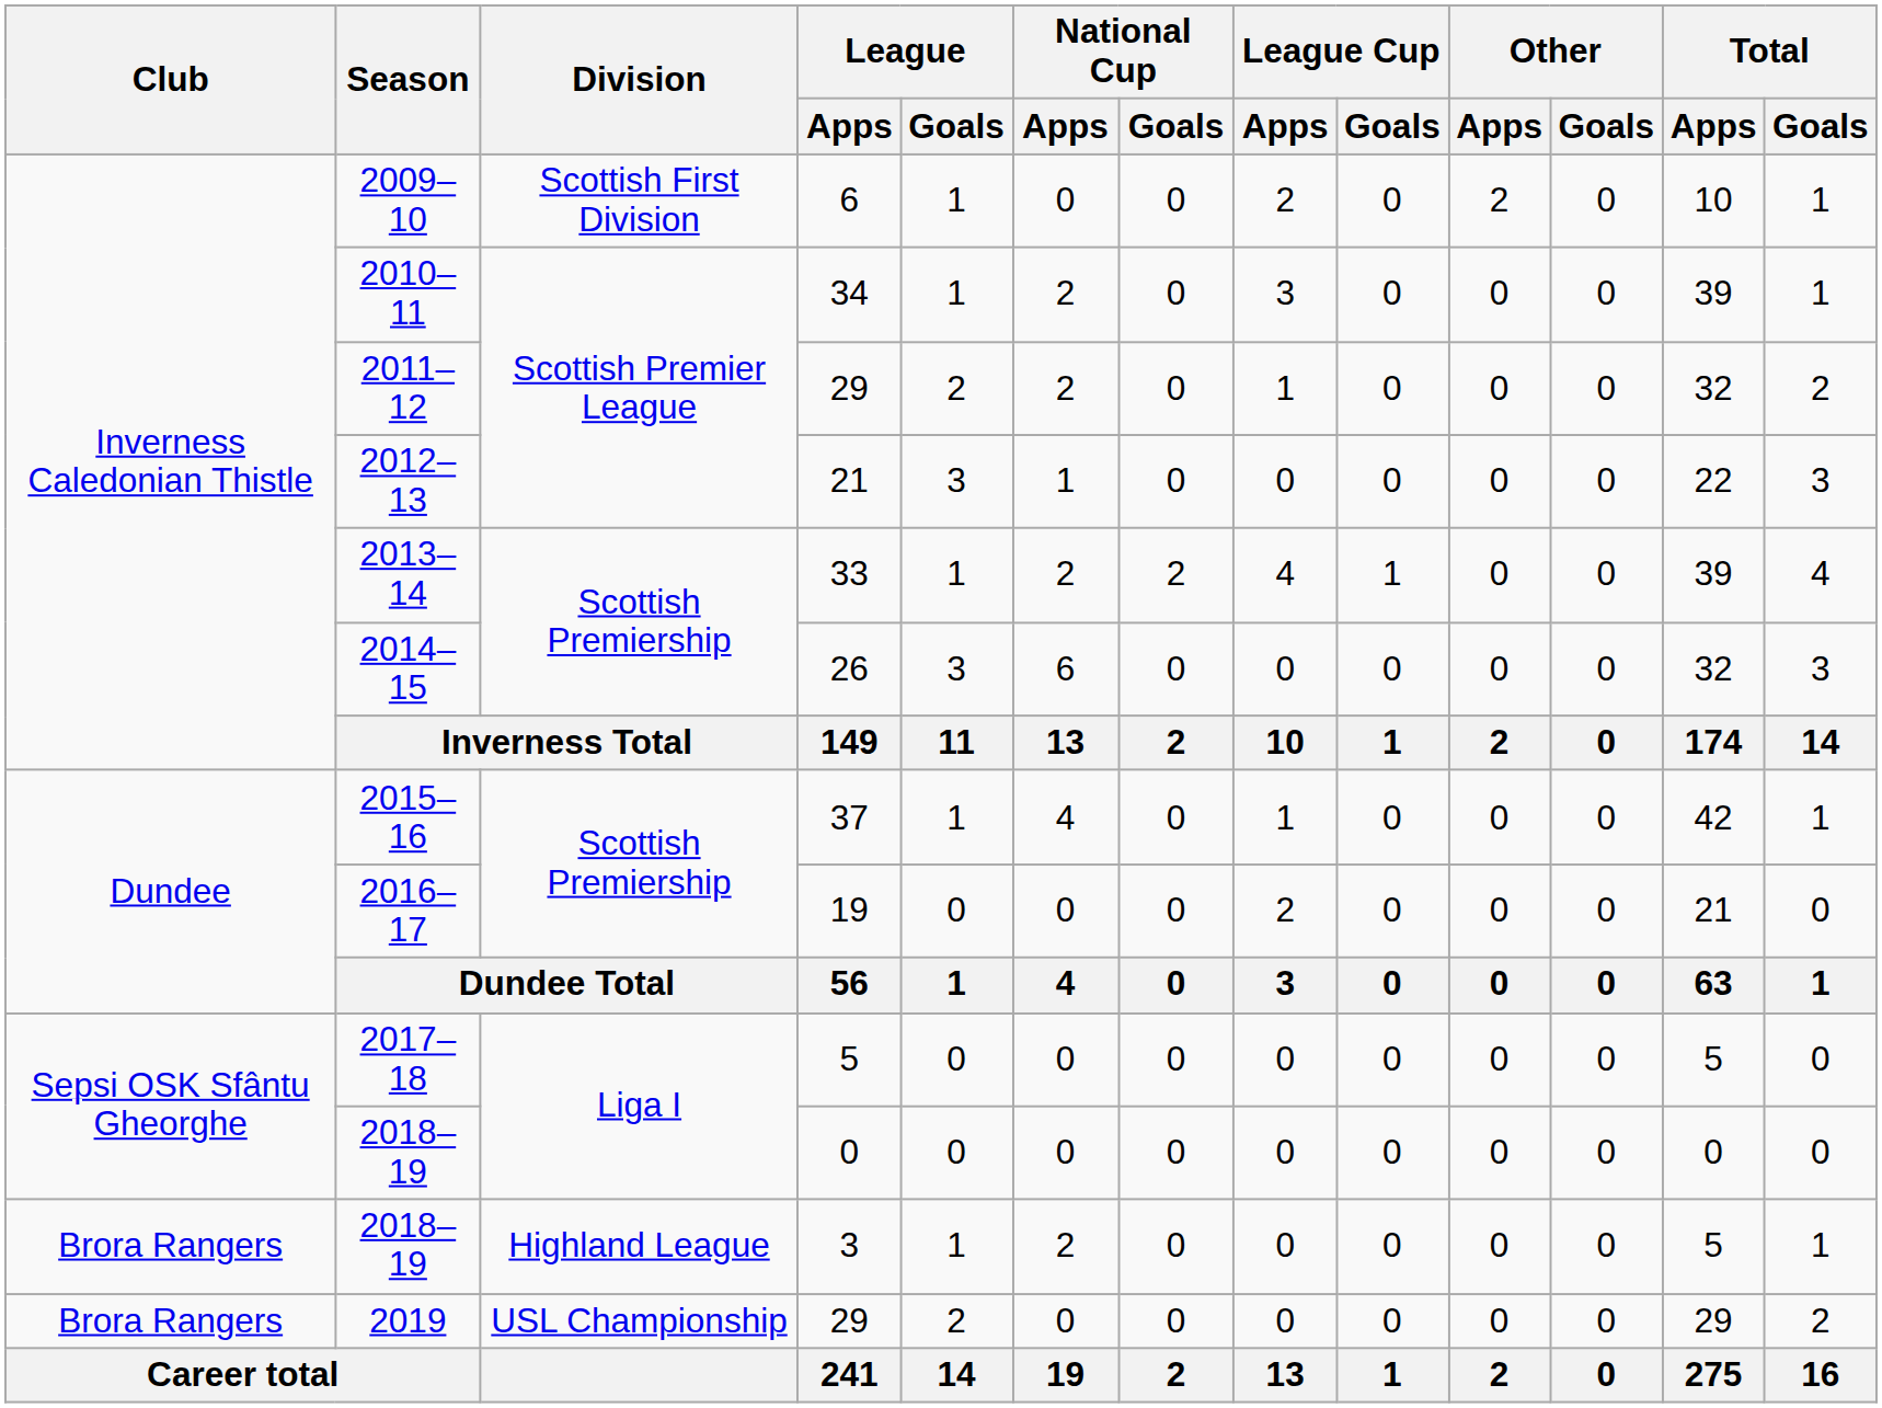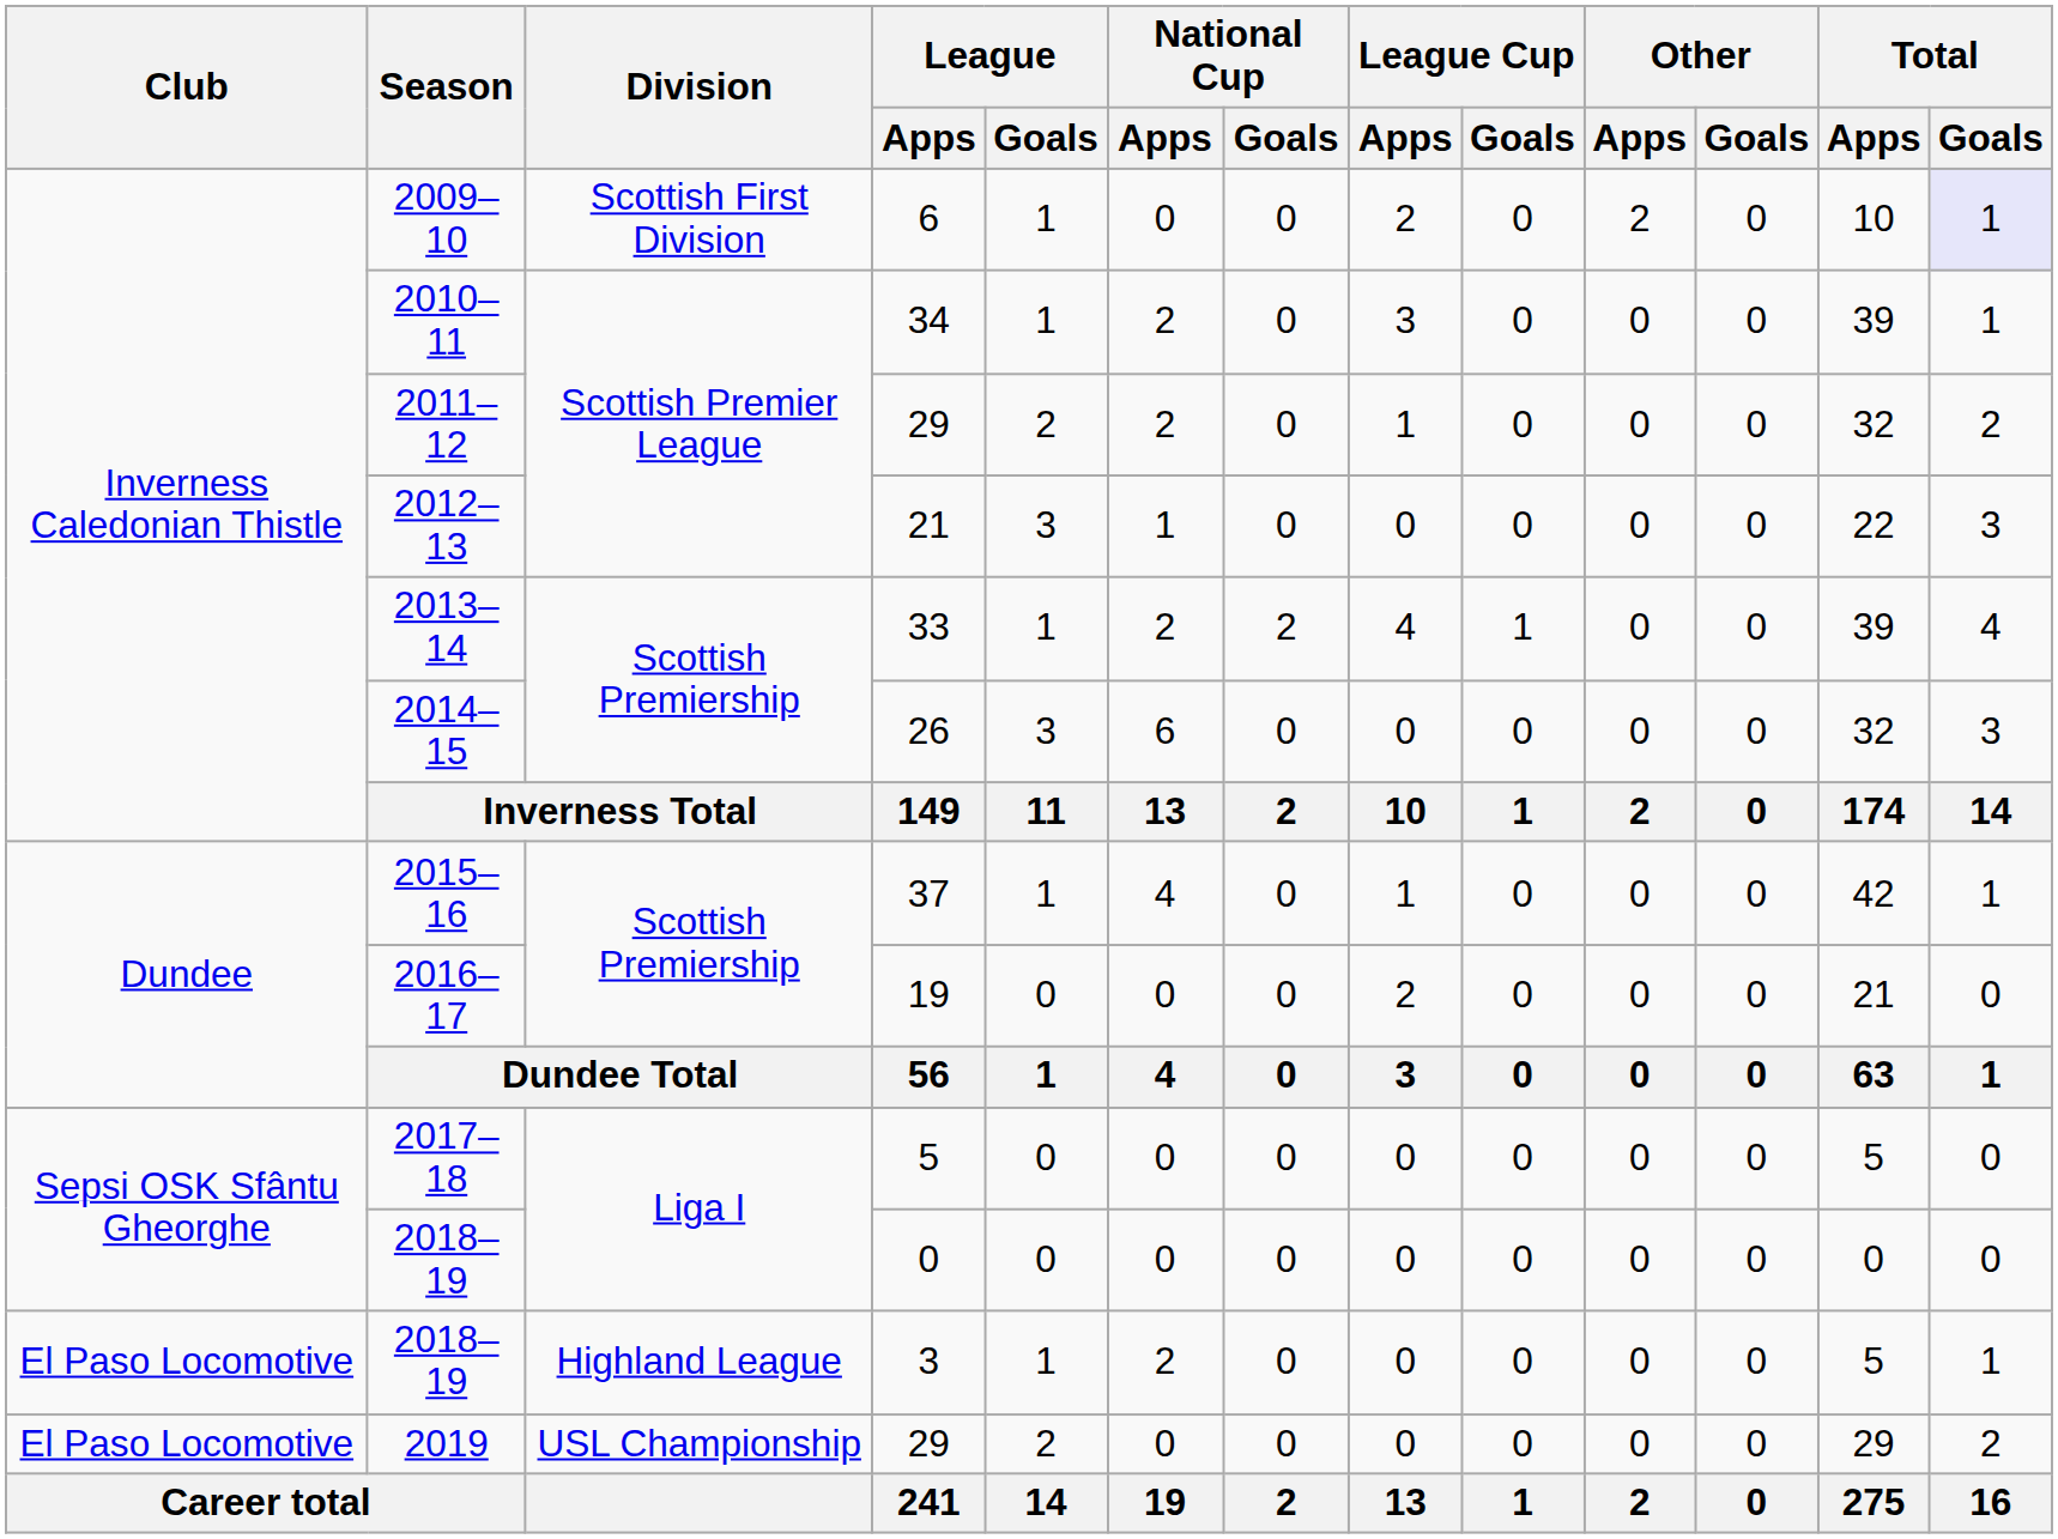 <table class="wikitable" style="text-align: center;">
 <tr>
 <th rowspan="2">Club</th>
 <th rowspan="2">Season</th>
 <th rowspan="2">Division</th>
 <th colspan="2">League</th>
 <th colspan="2">National Cup</th>
 <th colspan="2">League Cup</th>
 <th colspan="2">Other</th>
 <th colspan="2">Total</th>
 </tr>
 <tr>
 <th>Apps</th>
 <th>Goals</th>
 <th>Apps</th>
 <th>Goals</th>
 <th>Apps</th>
 <th>Goals</th>
 <th>Apps</th>
 <th>Goals</th>
 <th>Apps</th>
 <th>Goals</th>
 </tr>
 <tr>
 <td rowspan="7"><a href='#'>Inverness Caledonian Thistle</a></td>
 <td><a href='#'>2009–10</a></td>
 <td><a href='#'>Scottish First Division</a></td>
 <td>6</td>
 <td>1</td>
 <td>0</td>
 <td>0</td>
 <td>2</td>
 <td>0</td>
 <td>2</td>
 <td>0</td>
 <td>10</td>
-<td>1</td>
+<td style="background: lavender;">1</td>
 </tr>
 <tr>
 <td><a href='#'>2010–11</a></td>
 <td rowspan="3"><a href='#'>Scottish Premier League</a></td>
 <td>34</td>
 <td>1</td>
 <td>2</td>
 <td>0</td>
 <td>3</td>
 <td>0</td>
 <td>0</td>
 <td>0</td>
 <td>39</td>
 <td>1</td>
 </tr>
 <tr>
 <td><a href='#'>2011–12</a></td>
 <td>29</td>
 <td>2</td>
 <td>2</td>
 <td>0</td>
 <td>1</td>
 <td>0</td>
 <td>0</td>
 <td>0</td>
 <td>32</td>
 <td>2</td>
 </tr>
 <tr>
 <td><a href='#'>2012–13</a></td>
 <td>21</td>
 <td>3</td>
 <td>1</td>
 <td>0</td>
 <td>0</td>
 <td>0</td>
 <td>0</td>
 <td>0</td>
 <td>22</td>
 <td>3</td>
 </tr>
 <tr>
 <td><a href='#'>2013–14</a></td>
 <td rowspan="2"><a href='#'>Scottish Premiership</a></td>
 <td>33</td>
 <td>1</td>
 <td>2</td>
 <td>2</td>
 <td>4</td>
 <td>1</td>
 <td>0</td>
 <td>0</td>
 <td>39</td>
 <td>4</td>
 </tr>
 <tr>
 <td><a href='#'>2014–15</a></td>
 <td>26</td>
 <td>3</td>
 <td>6</td>
 <td>0</td>
 <td>0</td>
 <td>0</td>
 <td>0</td>
 <td>0</td>
 <td>32</td>
 <td>3</td>
 </tr>
 <tr>
 <th colspan="2">Inverness Total</th>
 <th>149</th>
 <th>11</th>
 <th>13</th>
 <th>2</th>
 <th>10</th>
 <th>1</th>
 <th>2</th>
 <th>0</th>
 <th>174</th>
 <th>14</th>
 </tr>
 <tr>
 <td rowspan="3"><a href='#'>Dundee</a></td>
 <td><a href='#'>2015–16</a></td>
 <td rowspan="2"><a href='#'>Scottish Premiership</a></td>
 <td>37</td>
 <td>1</td>
 <td>4</td>
 <td>0</td>
 <td>1</td>
 <td>0</td>
 <td>0</td>
 <td>0</td>
 <td>42</td>
 <td>1</td>
 </tr>
 <tr>
 <td><a href='#'>2016–17</a></td>
 <td>19</td>
 <td>0</td>
 <td>0</td>
 <td>0</td>
 <td>2</td>
 <td>0</td>
 <td>0</td>
 <td>0</td>
 <td>21</td>
 <td>0</td>
 </tr>
 <tr>
 <th colspan="2">Dundee Total</th>
 <th>56</th>
 <th>1</th>
 <th>4</th>
 <th>0</th>
 <th>3</th>
 <th>0</th>
 <th>0</th>
 <th>0</th>
 <th>63</th>
 <th>1</th>
 </tr>
 <tr>
 <td rowspan="2"><a href='#'>Sepsi OSK Sfântu Gheorghe</a></td>
 <td><a href='#'>2017–18</a></td>
 <td rowspan="2"><a href='#'>Liga I</a></td>
 <td>5</td>
 <td>0</td>
 <td>0</td>
 <td>0</td>
 <td>0</td>
 <td>0</td>
 <td>0</td>
 <td>0</td>
 <td>5</td>
 <td>0</td>
 </tr>
 <tr>
 <td><a href='#'>2018–19</a></td>
 <td>0</td>
 <td>0</td>
 <td>0</td>
 <td>0</td>
 <td>0</td>
 <td>0</td>
 <td>0</td>
 <td>0</td>
 <td>0</td>
 <td>0</td>
 </tr>
 <tr>
-<td><a href='#'>Brora Rangers</a></td>
+<td><a href='#'>El Paso Locomotive</a></td>
 <td><a href='#'>2018–19</a></td>
 <td><a href='#'>Highland League</a></td>
 <td>3</td>
 <td>1</td>
 <td>2</td>
 <td>0</td>
 <td>0</td>
 <td>0</td>
 <td>0</td>
 <td>0</td>
 <td>5</td>
 <td>1</td>
 </tr>
 <tr>
-<td><a href='#'>Brora Rangers</a></td>
+<td><a href='#'>El Paso Locomotive</a></td>
 <td><a href='#'>2019</a></td>
 <td><a href='#'>USL Championship</a></td>
 <td>29</td>
 <td>2</td>
 <td>0</td>
 <td>0</td>
 <td>0</td>
 <td>0</td>
 <td>0</td>
 <td>0</td>
 <td>29</td>
 <td>2</td>
 </tr>
 <tr>
 <th colspan="2">Career total</th>
 <th></th>
 <th>241</th>
 <th>14</th>
 <th>19</th>
 <th>2</th>
 <th>13</th>
 <th>1</th>
 <th>2</th>
 <th>0</th>
 <th>275</th>
 <th>16</th>
 </tr>
 </table>
